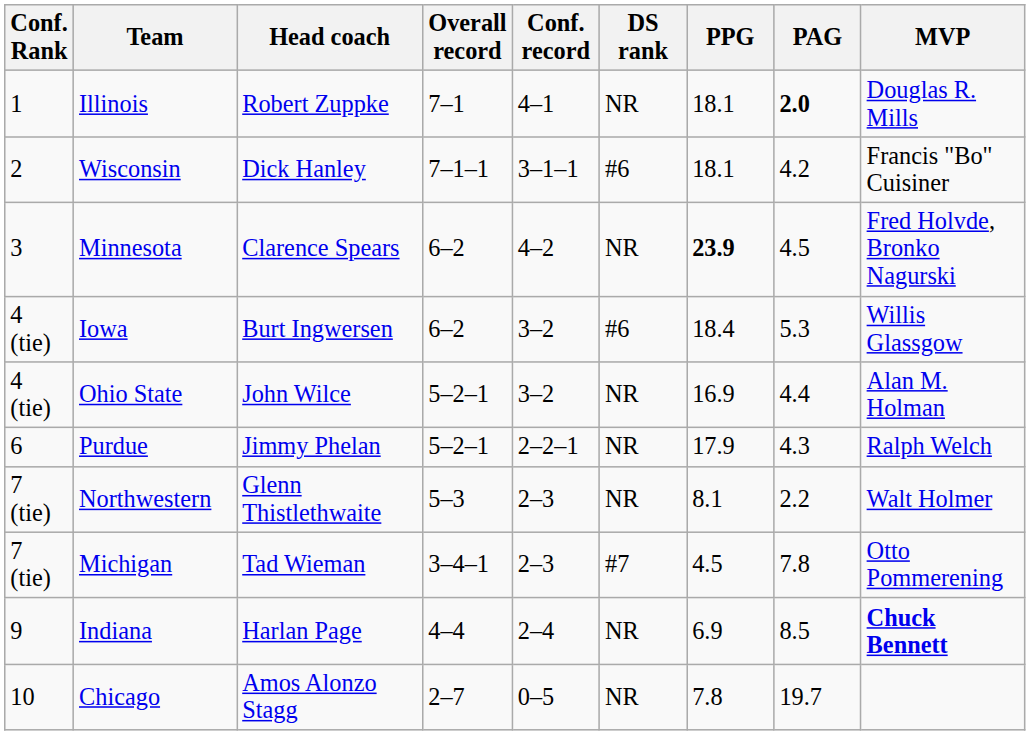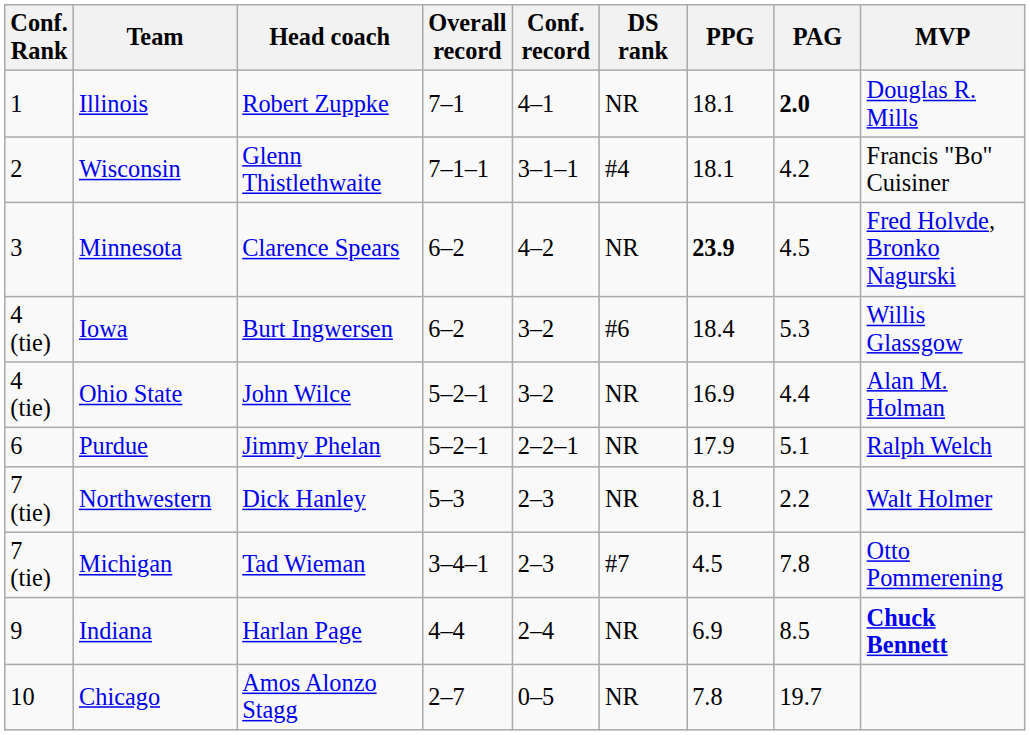 <table class="sortable wikitable">
 <tr>
 <th width="25">Conf. Rank</th>
 <th width="100">Team</th>
 <th width="115">Head coach</th>
 <th width="50">Overall record</th>
 <th width="50">Conf. record</th>
 <th width="50">DS<br>rank</th>
 <th width="50">PPG</th>
 <th width="50">PAG</th>
 <th width="100">MVP</th>
 </tr>
 <tr align="left" bgcolor="">
 <td>1</td>
 <td><a href='#'>Illinois</a></td>
 <td><a href='#'>Robert Zuppke</a></td>
 <td>7–1</td>
 <td>4–1</td>
 <td>NR</td>
 <td>18.1</td>
 <td><strong>2.0</strong></td>
 <td><a href='#'>Douglas R. Mills</a></td>
 </tr>
 <tr align="left" bgcolor="">
 <td>2</td>
 <td><a href='#'>Wisconsin</a></td>
-<td><a href='#'>Dick Hanley</a></td>
+<td><a href='#'>Glenn Thistlethwaite</a></td>
 <td>7–1–1</td>
 <td>3–1–1</td>
-<td>#6</td>
+<td>#4</td>
 <td>18.1</td>
 <td>4.2</td>
 <td>Francis "Bo" Cuisiner</td>
 </tr>
 <tr align="left" bgcolor="">
 <td>3</td>
 <td><a href='#'>Minnesota</a></td>
 <td><a href='#'>Clarence Spears</a></td>
 <td>6–2</td>
 <td>4–2</td>
 <td>NR</td>
 <td><strong>23.9</strong></td>
 <td>4.5</td>
 <td><a href='#'>Fred Holvde</a>, <a href='#'>Bronko Nagurski</a></td>
 </tr>
 <tr align="left" bgcolor="">
 <td>4 (tie)</td>
 <td><a href='#'>Iowa</a></td>
 <td><a href='#'>Burt Ingwersen</a></td>
 <td>6–2</td>
 <td>3–2</td>
 <td>#6</td>
 <td>18.4</td>
 <td>5.3</td>
 <td><a href='#'>Willis Glassgow</a></td>
 </tr>
 <tr align="left" bgcolor="">
 <td>4 (tie)</td>
 <td><a href='#'>Ohio State</a></td>
 <td><a href='#'>John Wilce</a></td>
 <td>5–2–1</td>
 <td>3–2</td>
 <td>NR</td>
 <td>16.9</td>
 <td>4.4</td>
 <td><a href='#'>Alan M. Holman</a></td>
 </tr>
 <tr align="left" bgcolor="">
 <td>6</td>
 <td><a href='#'>Purdue</a></td>
 <td><a href='#'>Jimmy Phelan</a></td>
 <td>5–2–1</td>
 <td>2–2–1</td>
 <td>NR</td>
 <td>17.9</td>
-<td>4.3</td>
+<td>5.1</td>
 <td><a href='#'>Ralph Welch</a></td>
 </tr>
 <tr align="left" bgcolor="">
 <td>7 (tie)</td>
 <td><a href='#'>Northwestern</a></td>
-<td><a href='#'>Glenn Thistlethwaite</a></td>
+<td><a href='#'>Dick Hanley</a></td>
 <td>5–3</td>
 <td>2–3</td>
 <td>NR</td>
 <td>8.1</td>
 <td>2.2</td>
 <td><a href='#'>Walt Holmer</a></td>
 </tr>
 <tr align="left" bgcolor="">
 <td>7 (tie)</td>
 <td><a href='#'>Michigan</a></td>
 <td><a href='#'>Tad Wieman</a></td>
 <td>3–4–1</td>
 <td>2–3</td>
 <td>#7</td>
 <td>4.5</td>
 <td>7.8</td>
 <td><a href='#'>Otto Pommerening</a></td>
 </tr>
 <tr align="left" bgcolor="">
 <td>9</td>
 <td><a href='#'>Indiana</a></td>
 <td><a href='#'>Harlan Page</a></td>
 <td>4–4</td>
 <td>2–4</td>
 <td>NR</td>
 <td>6.9</td>
 <td>8.5</td>
 <td><strong><a href='#'>Chuck Bennett</a></strong></td>
 </tr>
 <tr align="left" bgcolor="">
 <td>10</td>
 <td><a href='#'>Chicago</a></td>
 <td><a href='#'>Amos Alonzo Stagg</a></td>
 <td>2–7</td>
 <td>0–5</td>
 <td>NR</td>
 <td>7.8</td>
 <td>19.7</td>
 <td></td>
 </tr>
 </table>
